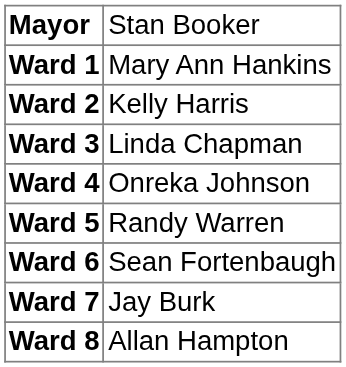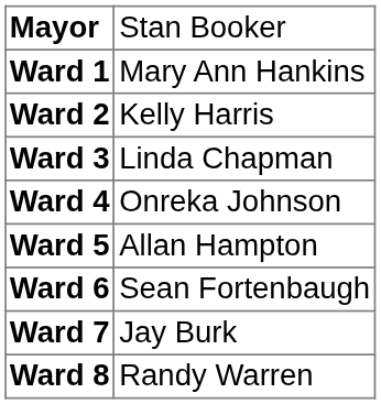 <table class="toccolours" border="1" cellpadding="2" cellspacing="0" style="border-collapse: collapse; float:right; margin: .5em;">
 <tr>
 <td><strong>Mayor</strong></td>
 <td>Stan Booker</td>
 </tr>
 <tr>
 <td><strong>Ward 1</strong></td>
 <td>Mary Ann Hankins</td>
 </tr>
 <tr>
 <td><strong>Ward 2</strong></td>
 <td>Kelly Harris</td>
 </tr>
 <tr>
 <td><strong>Ward 3</strong></td>
 <td>Linda Chapman</td>
 </tr>
 <tr>
 <td><strong>Ward 4</strong></td>
 <td>Onreka Johnson</td>
 </tr>
 <tr>
 <td><strong>Ward 5</strong></td>
-<td>Randy Warren</td>
+<td>Allan Hampton</td>
 </tr>
 <tr>
 <td><strong>Ward 6</strong></td>
 <td>Sean Fortenbaugh</td>
 </tr>
 <tr>
 <td><strong>Ward 7</strong></td>
 <td>Jay Burk</td>
 </tr>
 <tr>
 <td><strong>Ward 8</strong></td>
-<td>Allan Hampton</td>
+<td>Randy Warren</td>
 </tr>
 </table>
